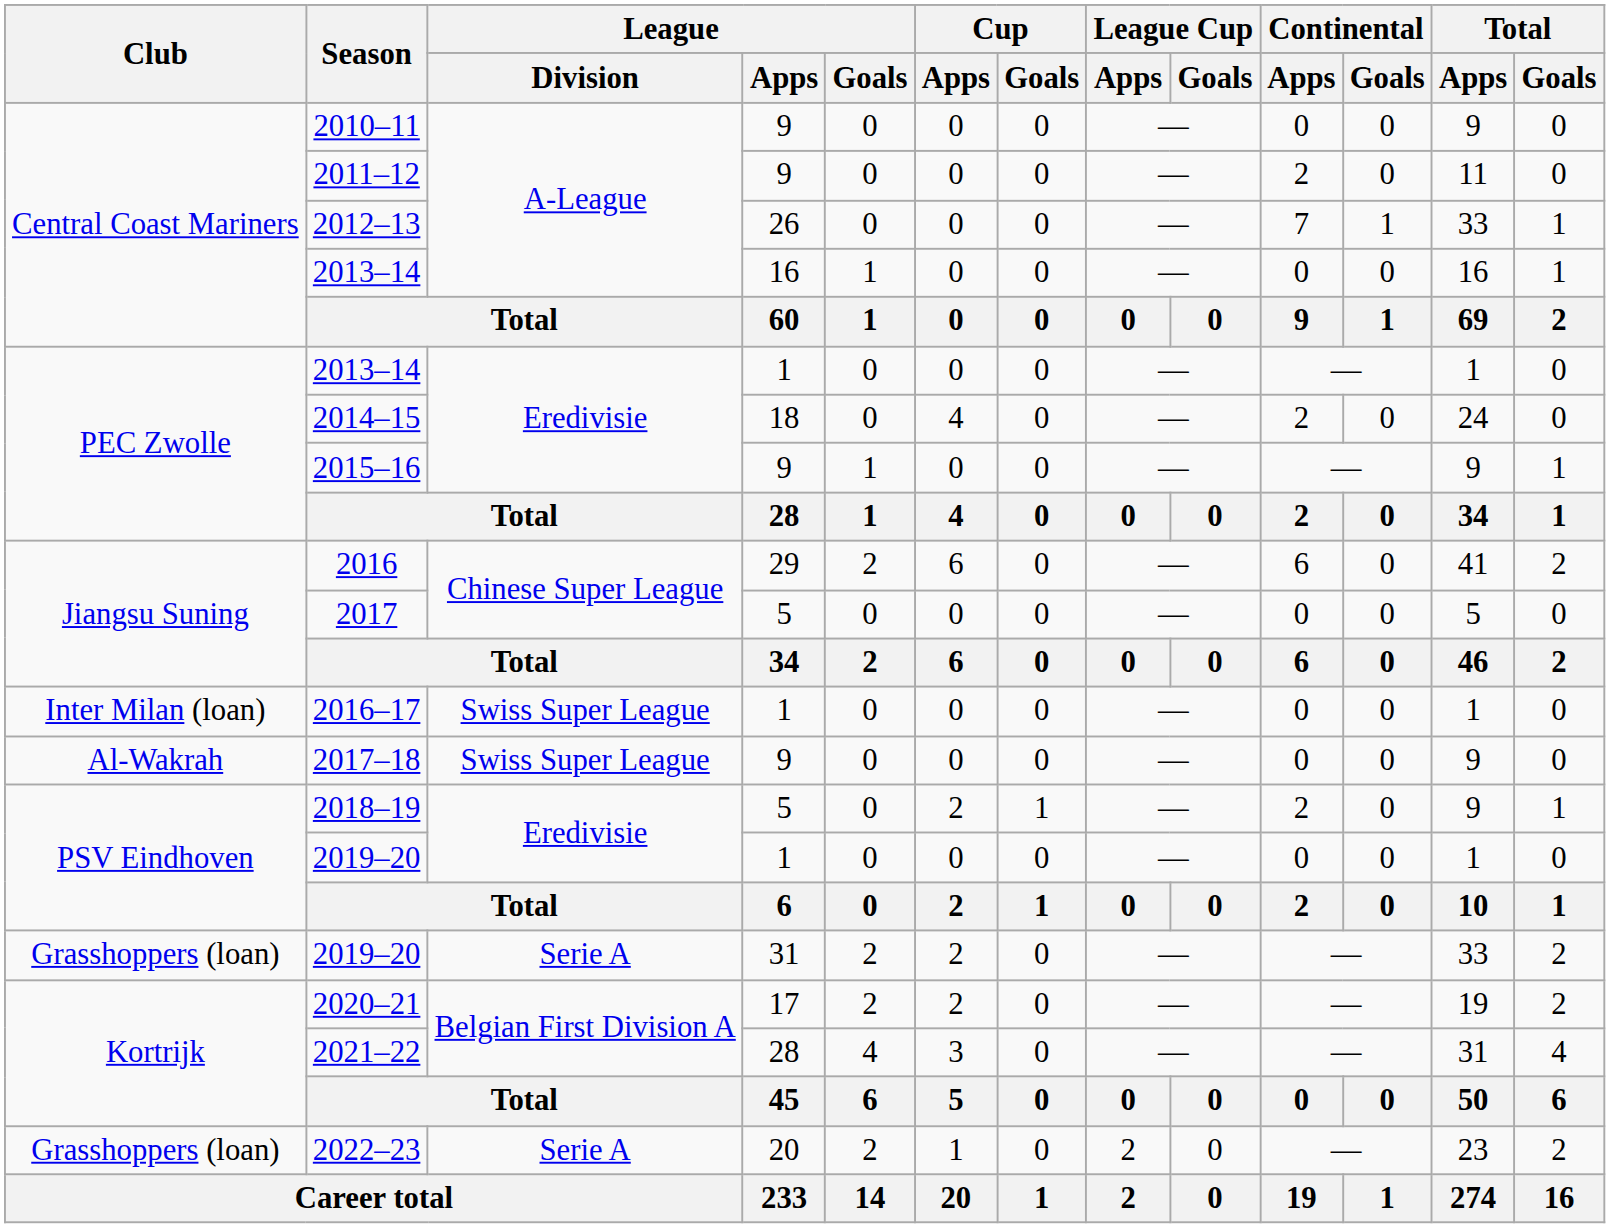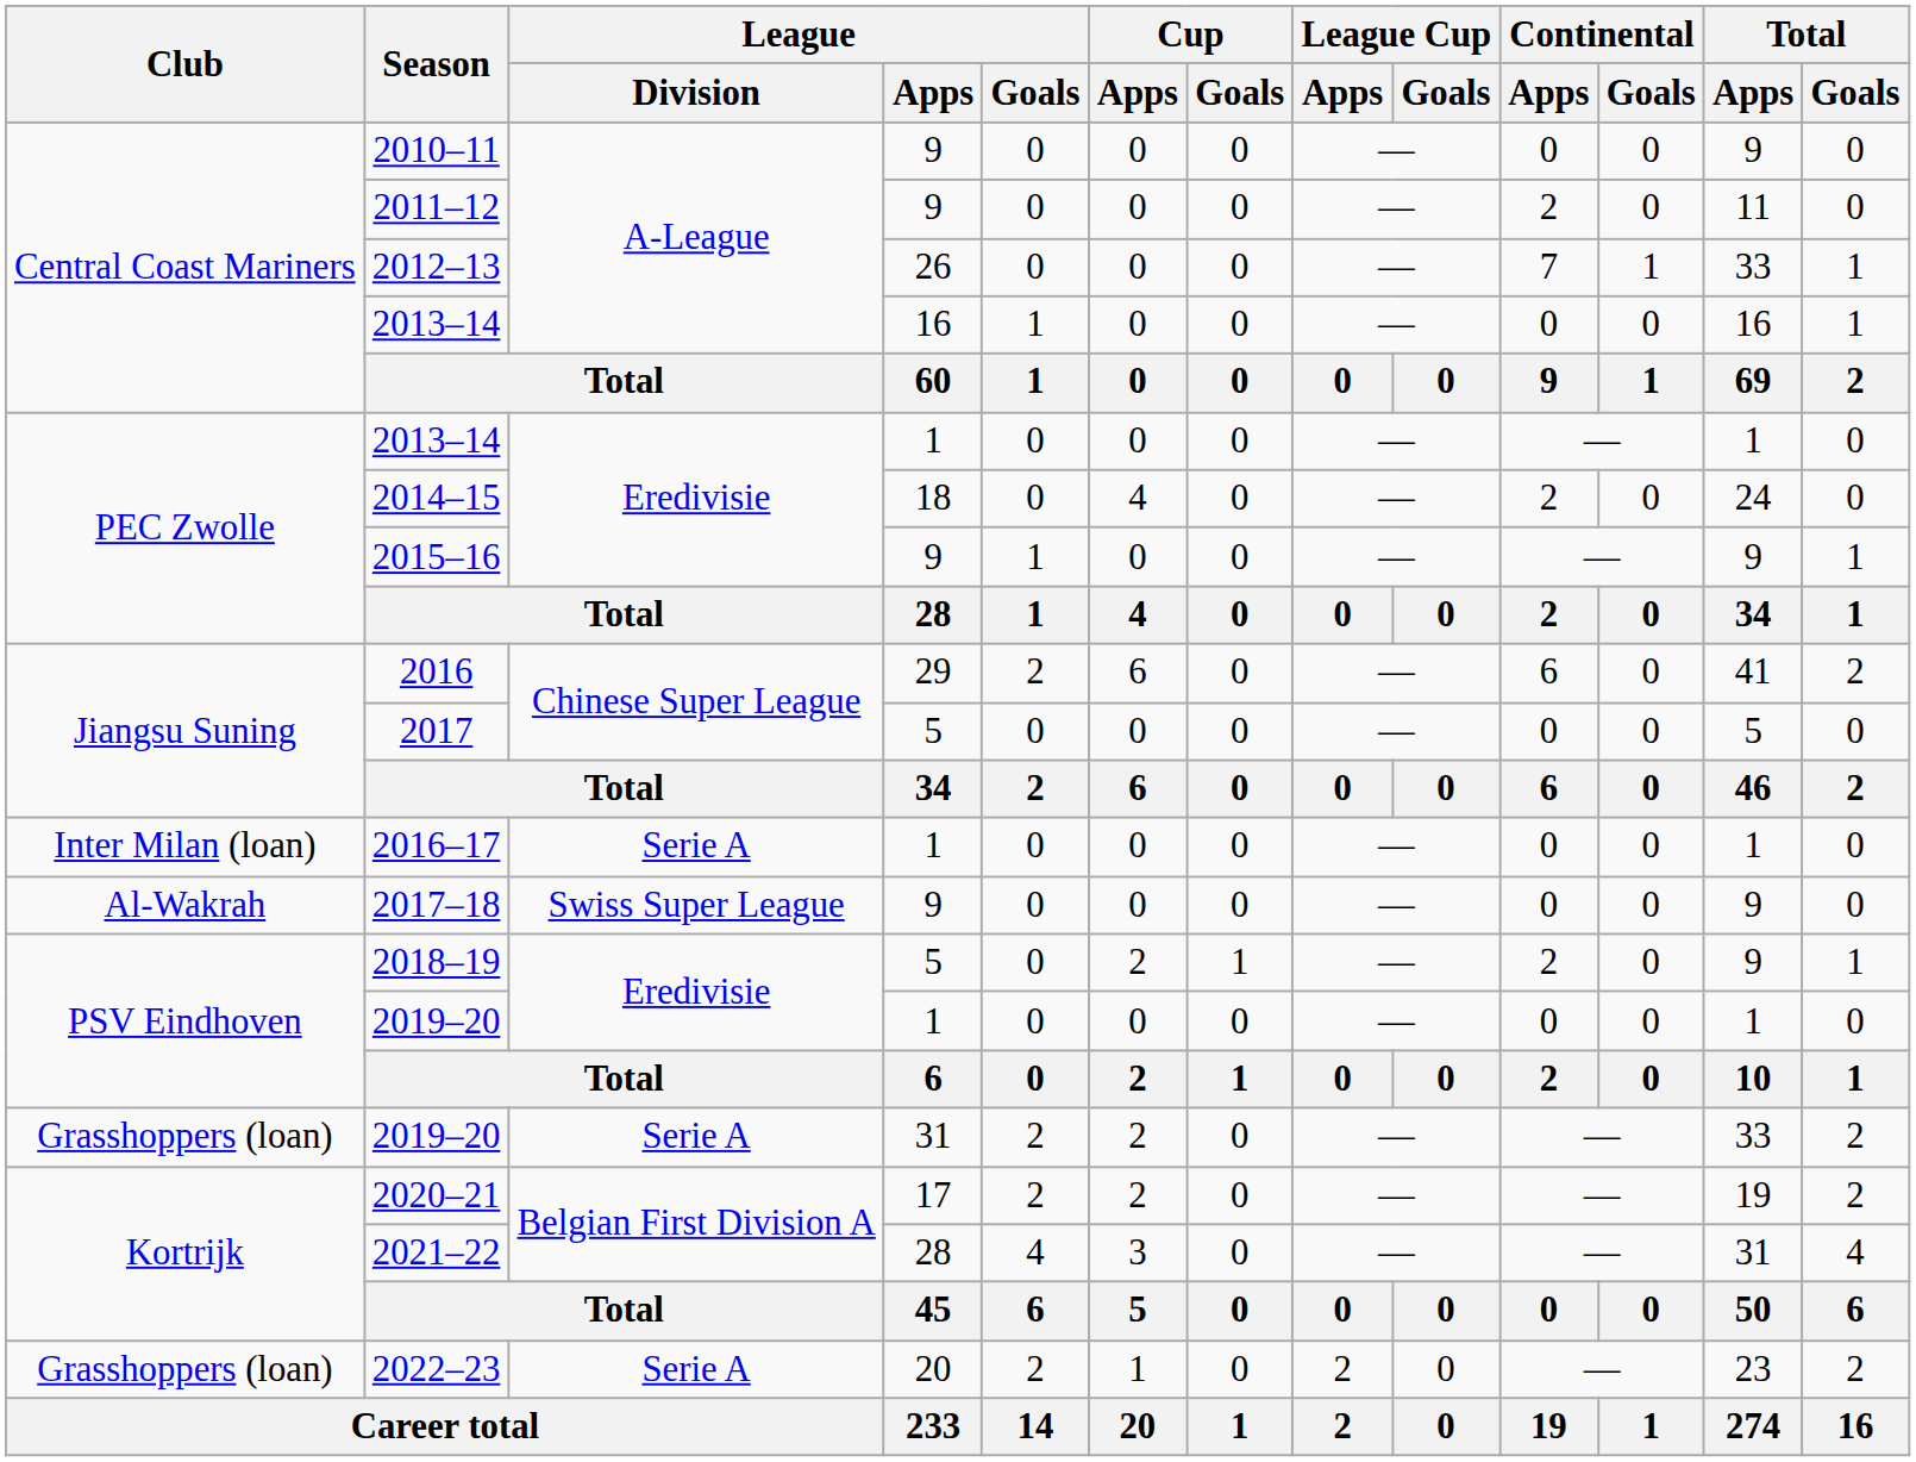 <table class="wikitable" style="text-align: center;">
 <tr>
 <th rowspan="2">Club</th>
 <th rowspan="2">Season</th>
 <th colspan="3">League</th>
 <th colspan="2">Cup</th>
 <th colspan="2">League Cup</th>
 <th colspan="2">Continental</th>
 <th colspan="2">Total</th>
 </tr>
 <tr>
 <th>Division</th>
 <th>Apps</th>
 <th>Goals</th>
 <th>Apps</th>
 <th>Goals</th>
 <th>Apps</th>
 <th>Goals</th>
 <th>Apps</th>
 <th>Goals</th>
 <th>Apps</th>
 <th>Goals</th>
 </tr>
 <tr>
 <td rowspan="5"><a href='#'>Central Coast Mariners</a></td>
 <td><a href='#'>2010–11</a></td>
 <td rowspan=4><a href='#'>A-League</a></td>
 <td>9</td>
 <td>0</td>
 <td>0</td>
 <td>0</td>
 <td colspan="2">—</td>
 <td>0</td>
 <td>0</td>
 <td>9</td>
 <td>0</td>
 </tr>
 <tr>
 <td><a href='#'>2011–12</a></td>
 <td>9</td>
 <td>0</td>
 <td>0</td>
 <td>0</td>
 <td colspan="2">—</td>
 <td>2</td>
 <td>0</td>
 <td>11</td>
 <td>0</td>
 </tr>
 <tr>
 <td><a href='#'>2012–13</a></td>
 <td>26</td>
 <td>0</td>
 <td>0</td>
 <td>0</td>
 <td colspan="2">—</td>
 <td>7</td>
 <td>1</td>
 <td>33</td>
 <td>1</td>
 </tr>
 <tr>
 <td><a href='#'>2013–14</a></td>
 <td>16</td>
 <td>1</td>
 <td>0</td>
 <td>0</td>
 <td colspan="2">—</td>
 <td>0</td>
 <td>0</td>
 <td>16</td>
 <td>1</td>
 </tr>
 <tr>
 <th colspan="2">Total</th>
 <th>60</th>
 <th>1</th>
 <th>0</th>
 <th>0</th>
 <th>0</th>
 <th>0</th>
 <th>9</th>
 <th>1</th>
 <th>69</th>
 <th>2</th>
 </tr>
 <tr>
 <td rowspan="4"><a href='#'>PEC Zwolle</a></td>
 <td><a href='#'>2013–14</a></td>
 <td rowspan=3><a href='#'>Eredivisie</a></td>
 <td>1</td>
 <td>0</td>
 <td>0</td>
 <td>0</td>
 <td colspan="2">—</td>
 <td colspan="2">—</td>
 <td>1</td>
 <td>0</td>
 </tr>
 <tr>
 <td><a href='#'>2014–15</a></td>
 <td>18</td>
 <td>0</td>
 <td>4</td>
 <td>0</td>
 <td colspan="2">—</td>
 <td>2</td>
 <td>0</td>
 <td>24</td>
 <td>0</td>
 </tr>
 <tr>
 <td><a href='#'>2015–16</a></td>
 <td>9</td>
 <td>1</td>
 <td>0</td>
 <td>0</td>
 <td colspan="2">—</td>
 <td colspan="2">—</td>
 <td>9</td>
 <td>1</td>
 </tr>
 <tr>
 <th colspan="2">Total</th>
 <th>28</th>
 <th>1</th>
 <th>4</th>
 <th>0</th>
 <th>0</th>
 <th>0</th>
 <th>2</th>
 <th>0</th>
 <th>34</th>
 <th>1</th>
 </tr>
 <tr>
 <td rowspan="3"><a href='#'>Jiangsu Suning</a></td>
 <td><a href='#'>2016</a></td>
 <td rowspan="2"><a href='#'>Chinese Super League</a></td>
 <td>29</td>
 <td>2</td>
 <td>6</td>
 <td>0</td>
 <td colspan="2">—</td>
 <td>6</td>
 <td>0</td>
 <td>41</td>
 <td>2</td>
 </tr>
 <tr>
 <td><a href='#'>2017</a></td>
 <td>5</td>
 <td>0</td>
 <td>0</td>
 <td>0</td>
 <td colspan="2">—</td>
 <td>0</td>
 <td>0</td>
 <td>5</td>
 <td>0</td>
 </tr>
 <tr>
 <th colspan="2">Total</th>
 <th>34</th>
 <th>2</th>
 <th>6</th>
 <th>0</th>
 <th>0</th>
 <th>0</th>
 <th>6</th>
 <th>0</th>
 <th>46</th>
 <th>2</th>
 </tr>
 <tr>
 <td><a href='#'>Inter Milan</a> (loan)</td>
 <td><a href='#'>2016–17</a></td>
-<td><a href='#'>Swiss Super League</a></td>
+<td><a href='#'>Serie A</a></td>
 <td>1</td>
 <td>0</td>
 <td>0</td>
 <td>0</td>
 <td colspan="2">—</td>
 <td>0</td>
 <td>0</td>
 <td>1</td>
 <td>0</td>
 </tr>
 <tr>
 <td><a href='#'>Al-Wakrah</a></td>
 <td><a href='#'>2017–18</a></td>
 <td><a href='#'>Swiss Super League</a></td>
 <td>9</td>
 <td>0</td>
 <td>0</td>
 <td>0</td>
 <td colspan="2">—</td>
 <td>0</td>
 <td>0</td>
 <td>9</td>
 <td>0</td>
 </tr>
 <tr>
 <td rowspan=3><a href='#'>PSV Eindhoven</a></td>
 <td><a href='#'>2018–19</a></td>
 <td rowspan=2><a href='#'>Eredivisie</a></td>
 <td>5</td>
 <td>0</td>
 <td>2</td>
 <td>1</td>
 <td colspan="2">—</td>
 <td>2</td>
 <td>0</td>
 <td>9</td>
 <td>1</td>
 </tr>
 <tr>
 <td><a href='#'>2019–20</a></td>
 <td>1</td>
 <td>0</td>
 <td>0</td>
 <td>0</td>
 <td colspan="2">—</td>
 <td>0</td>
 <td>0</td>
 <td>1</td>
 <td>0</td>
 </tr>
 <tr>
 <th colspan=2>Total</th>
 <th>6</th>
 <th>0</th>
 <th>2</th>
 <th>1</th>
 <th>0</th>
 <th>0</th>
 <th>2</th>
 <th>0</th>
 <th>10</th>
 <th>1</th>
 </tr>
 <tr>
 <td><a href='#'>Grasshoppers</a> (loan)</td>
 <td><a href='#'>2019–20</a></td>
 <td><a href='#'>Serie A</a></td>
 <td>31</td>
 <td>2</td>
 <td>2</td>
 <td>0</td>
 <td colspan="2">—</td>
 <td colspan="2">—</td>
 <td>33</td>
 <td>2</td>
 </tr>
 <tr>
 <td rowspan=3><a href='#'>Kortrijk</a></td>
 <td><a href='#'>2020–21</a></td>
 <td rowspan=2><a href='#'>Belgian First Division A</a></td>
 <td>17</td>
 <td>2</td>
 <td>2</td>
 <td>0</td>
 <td colspan="2">—</td>
 <td colspan="2">—</td>
 <td>19</td>
 <td>2</td>
 </tr>
 <tr>
 <td><a href='#'>2021–22</a></td>
 <td>28</td>
 <td>4</td>
 <td>3</td>
 <td>0</td>
 <td colspan="2">—</td>
 <td colspan="2">—</td>
 <td>31</td>
 <td>4</td>
 </tr>
 <tr>
 <th colspan=2>Total</th>
 <th>45</th>
 <th>6</th>
 <th>5</th>
 <th>0</th>
 <th>0</th>
 <th>0</th>
 <th>0</th>
 <th>0</th>
 <th>50</th>
 <th>6</th>
 </tr>
 <tr>
 <td><a href='#'>Grasshoppers</a> (loan)</td>
 <td><a href='#'>2022–23</a></td>
 <td><a href='#'>Serie A</a></td>
 <td>20</td>
 <td>2</td>
 <td>1</td>
 <td>0</td>
 <td>2</td>
 <td>0</td>
 <td colspan="2">—</td>
 <td>23</td>
 <td>2</td>
 </tr>
 <tr>
 <th colspan="3">Career total</th>
 <th>233</th>
 <th>14</th>
 <th>20</th>
 <th>1</th>
 <th>2</th>
 <th>0</th>
 <th>19</th>
 <th>1</th>
 <th>274</th>
 <th>16</th>
 </tr>
 </table>
